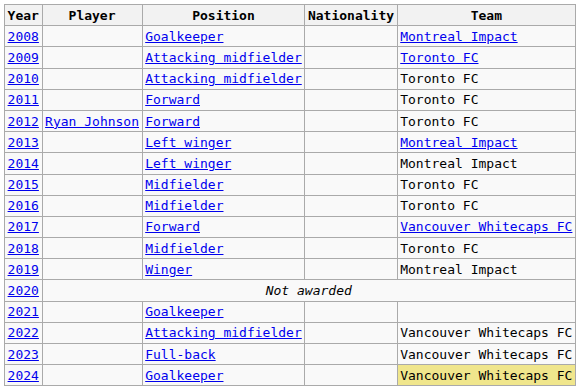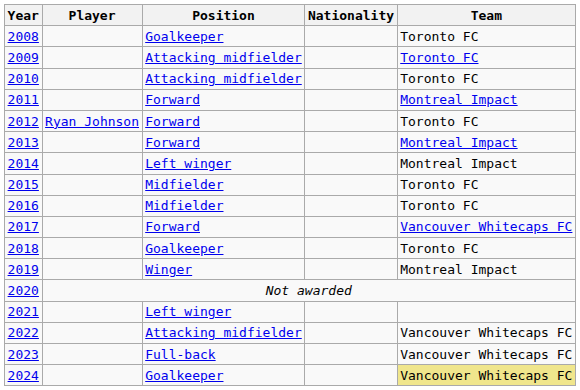 <table class="wikitable sortable">
 <tr>
 <th>Year</th>
 <th>Player</th>
 <th>Position</th>
 <th>Nationality</th>
 <th>Team</th>
 </tr>
 <tr>
 <td><a href='#'>2008</a></td>
 <td bgcolor=></td>
 <td><a href='#'>Goalkeeper</a></td>
 <td></td>
-<td><a href='#'>Montreal Impact</a></td>
+<td>Toronto FC</td>
 </tr>
 <tr>
 <td><a href='#'>2009</a></td>
 <td></td>
 <td><a href='#'>Attacking midfielder</a></td>
 <td></td>
 <td><a href='#'>Toronto FC</a></td>
 </tr>
 <tr>
 <td><a href='#'>2010</a></td>
 <td></td>
 <td><a href='#'>Attacking midfielder</a></td>
 <td></td>
 <td>Toronto FC</td>
 </tr>
 <tr>
 <td><a href='#'>2011</a></td>
 <td></td>
 <td><a href='#'>Forward</a></td>
 <td></td>
-<td>Toronto FC</td>
+<td><a href='#'>Montreal Impact</a></td>
 </tr>
 <tr>
 <td><a href='#'>2012</a></td>
 <td><a href='#'>Ryan Johnson</a></td>
 <td><a href='#'>Forward</a></td>
 <td></td>
 <td>Toronto FC</td>
 </tr>
 <tr>
 <td><a href='#'>2013</a></td>
 <td></td>
-<td><a href='#'>Left winger</a></td>
+<td><a href='#'>Forward</a></td>
 <td></td>
 <td><a href='#'>Montreal Impact</a></td>
 </tr>
 <tr>
 <td><a href='#'>2014</a></td>
 <td></td>
 <td><a href='#'>Left winger</a></td>
 <td></td>
 <td>Montreal Impact</td>
 </tr>
 <tr>
 <td><a href='#'>2015</a></td>
 <td></td>
 <td><a href='#'>Midfielder</a></td>
 <td></td>
 <td>Toronto FC</td>
 </tr>
 <tr>
 <td><a href='#'>2016</a></td>
 <td></td>
 <td><a href='#'>Midfielder</a></td>
 <td></td>
 <td>Toronto FC</td>
 </tr>
 <tr>
 <td><a href='#'>2017</a></td>
 <td></td>
 <td><a href='#'>Forward</a></td>
 <td></td>
 <td><a href='#'>Vancouver Whitecaps FC</a></td>
 </tr>
 <tr>
 <td><a href='#'>2018</a></td>
 <td></td>
-<td><a href='#'>Midfielder</a></td>
+<td><a href='#'>Goalkeeper</a></td>
 <td></td>
 <td>Toronto FC</td>
 </tr>
 <tr>
 <td><a href='#'>2019</a></td>
 <td></td>
 <td><a href='#'>Winger</a></td>
 <td></td>
 <td>Montreal Impact</td>
 </tr>
 <tr>
 <td><a href='#'>2020</a></td>
 <td colspan="4" align="center"><em>Not awarded</em></td>
 </tr>
 <tr>
 <td><a href='#'>2021</a></td>
 <td></td>
-<td><a href='#'>Goalkeeper</a></td>
+<td><a href='#'>Left winger</a></td>
 <td></td>
 <td></td>
 </tr>
 <tr>
 <td><a href='#'>2022</a></td>
 <td></td>
 <td><a href='#'>Attacking midfielder</a></td>
 <td></td>
 <td>Vancouver Whitecaps FC</td>
 </tr>
 <tr>
 <td><a href='#'>2023</a></td>
 <td></td>
 <td><a href='#'>Full-back</a></td>
 <td></td>
 <td>Vancouver Whitecaps FC</td>
 </tr>
 <tr>
 <td><a href='#'>2024</a></td>
 <td></td>
 <td><a href='#'>Goalkeeper</a></td>
 <td></td>
 <td style="background: khaki;">Vancouver Whitecaps FC</td>
 </tr>
 </table>
